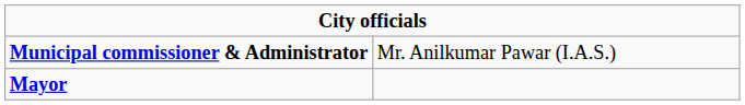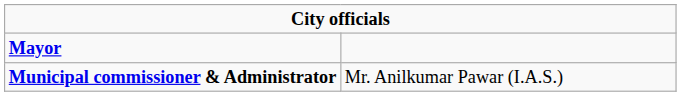 <table class="wikitable">
 <tr>
 <td colspan="2" style="text-align:center;"><strong>City officials</strong></td>
 </tr>
 <tr>
+<td style="width:50%;"><strong><a href='#'>Mayor</a></strong></td>
+<td style="width:50%;"></td>
+</tr>
+<tr>
 <td><strong><a href='#'>Municipal commissioner</a> & Administrator</strong></td>
 <td>Mr. Anilkumar Pawar (I.A.S.)</td>
 </tr>
-<tr>
-<td style="width:50%;"><strong><a href='#'>Mayor</a></strong></td>
-<td style="width:50%;"></td>
-</tr>
 </table>
